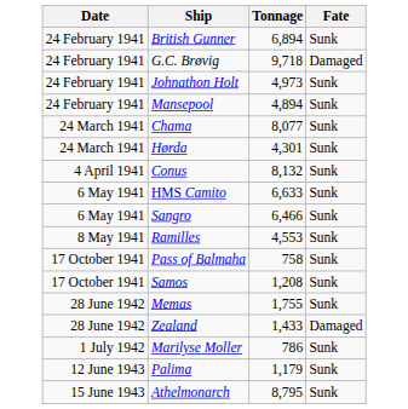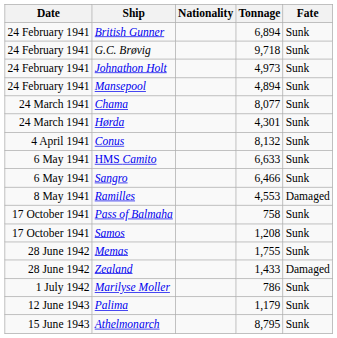 <table class="wikitable sortable" style="margin: 1em auto 1em auto;"|->
 <tr>
 <th>Date</th>
 <th>Ship</th>
+<th>Nationality</th>
 <th>Tonnage</th>
 <th>Fate</th>
 </tr>
 <tr>
 <td align="right">24 February 1941</td>
 <td align="left"><a href='#'><em>British Gunner</em></a></td>
+<td align="left"></td>
 <td align="right">6,894</td>
 <td align="left">Sunk</td>
 </tr>
 <tr>
 <td align="right">24 February 1941</td>
 <td align="left"><em>G.C. Brøvig</em></td>
+<td align="left"></td>
 <td align="right">9,718</td>
-<td align="left">Damaged</td>
+<td align="left">Sunk</td>
 </tr>
 <tr>
 <td align="right">24 February 1941</td>
 <td align="left"><a href='#'><em>Johnathon Holt</em></a></td>
+<td align="left"></td>
 <td align="right">4,973</td>
 <td align="left">Sunk</td>
 </tr>
 <tr>
 <td align="right">24 February 1941</td>
 <td align="left"><a href='#'><em>Mansepool</em></a></td>
+<td align="left"></td>
 <td align="right">4,894</td>
 <td align="left">Sunk</td>
 </tr>
 <tr>
 <td align="right">24 March 1941</td>
 <td align="left"><a href='#'><em>Chama</em></a></td>
+<td align="left"></td>
 <td align="right">8,077</td>
 <td align="left">Sunk</td>
 </tr>
 <tr>
 <td align="right">24 March 1941</td>
 <td align="left"><a href='#'><em>Hørda</em></a></td>
+<td align="left"></td>
 <td align="right">4,301</td>
 <td align="left">Sunk</td>
 </tr>
 <tr>
 <td align="right">4 April 1941</td>
 <td align="left"><a href='#'><em>Conus</em></a></td>
+<td align="left"></td>
 <td align="right">8,132</td>
 <td align="left">Sunk</td>
 </tr>
 <tr>
 <td align="right">6 May 1941</td>
 <td align="left"><a href='#'>HMS <em>Camito</em></a></td>
+<td align="left"></td>
 <td align="right">6,633</td>
 <td align="left">Sunk</td>
 </tr>
 <tr>
 <td align="right">6 May 1941</td>
 <td align="left"><a href='#'><em>Sangro</em></a></td>
+<td align="left"></td>
 <td align="right">6,466</td>
 <td align="left">Sunk</td>
 </tr>
 <tr>
 <td align="right">8 May 1941</td>
 <td align="left"><a href='#'><em>Ramilles</em></a></td>
+<td align="left"></td>
 <td align="right">4,553</td>
-<td align="left">Sunk</td>
+<td align="left">Damaged</td>
 </tr>
 <tr>
 <td align="right">17 October 1941</td>
 <td align="left"><a href='#'><em>Pass of Balmaha</em></a></td>
+<td align="left"></td>
 <td align="right">758</td>
 <td align="left">Sunk</td>
 </tr>
 <tr>
 <td align="right">17 October 1941</td>
 <td align="left"><a href='#'><em>Samos</em></a></td>
+<td align="left"></td>
 <td align="right">1,208</td>
 <td align="left">Sunk</td>
 </tr>
 <tr>
 <td align="right">28 June 1942</td>
 <td align="left"><a href='#'><em>Memas</em></a></td>
+<td align="left"></td>
 <td align="right">1,755</td>
 <td align="left">Sunk</td>
 </tr>
 <tr>
 <td align="right">28 June 1942</td>
 <td align="left"><a href='#'><em>Zealand</em></a></td>
+<td align="left"></td>
 <td align="right">1,433</td>
 <td align="left">Damaged</td>
 </tr>
 <tr>
 <td align="right">1 July 1942</td>
 <td align="left"><a href='#'><em>Marilyse Moller</em></a></td>
+<td align="left"></td>
 <td align="right">786</td>
 <td align="left">Sunk</td>
 </tr>
 <tr>
 <td align="right">12 June 1943</td>
 <td align="left"><a href='#'><em>Palima</em></a></td>
+<td align="left"></td>
 <td align="right">1,179</td>
 <td align="left">Sunk</td>
 </tr>
 <tr>
 <td align="right">15 June 1943</td>
 <td align="left"><a href='#'><em>Athelmonarch</em></a></td>
+<td align="left"></td>
 <td align="right">8,795</td>
 <td align="left">Sunk</td>
 </tr>
 </table>
